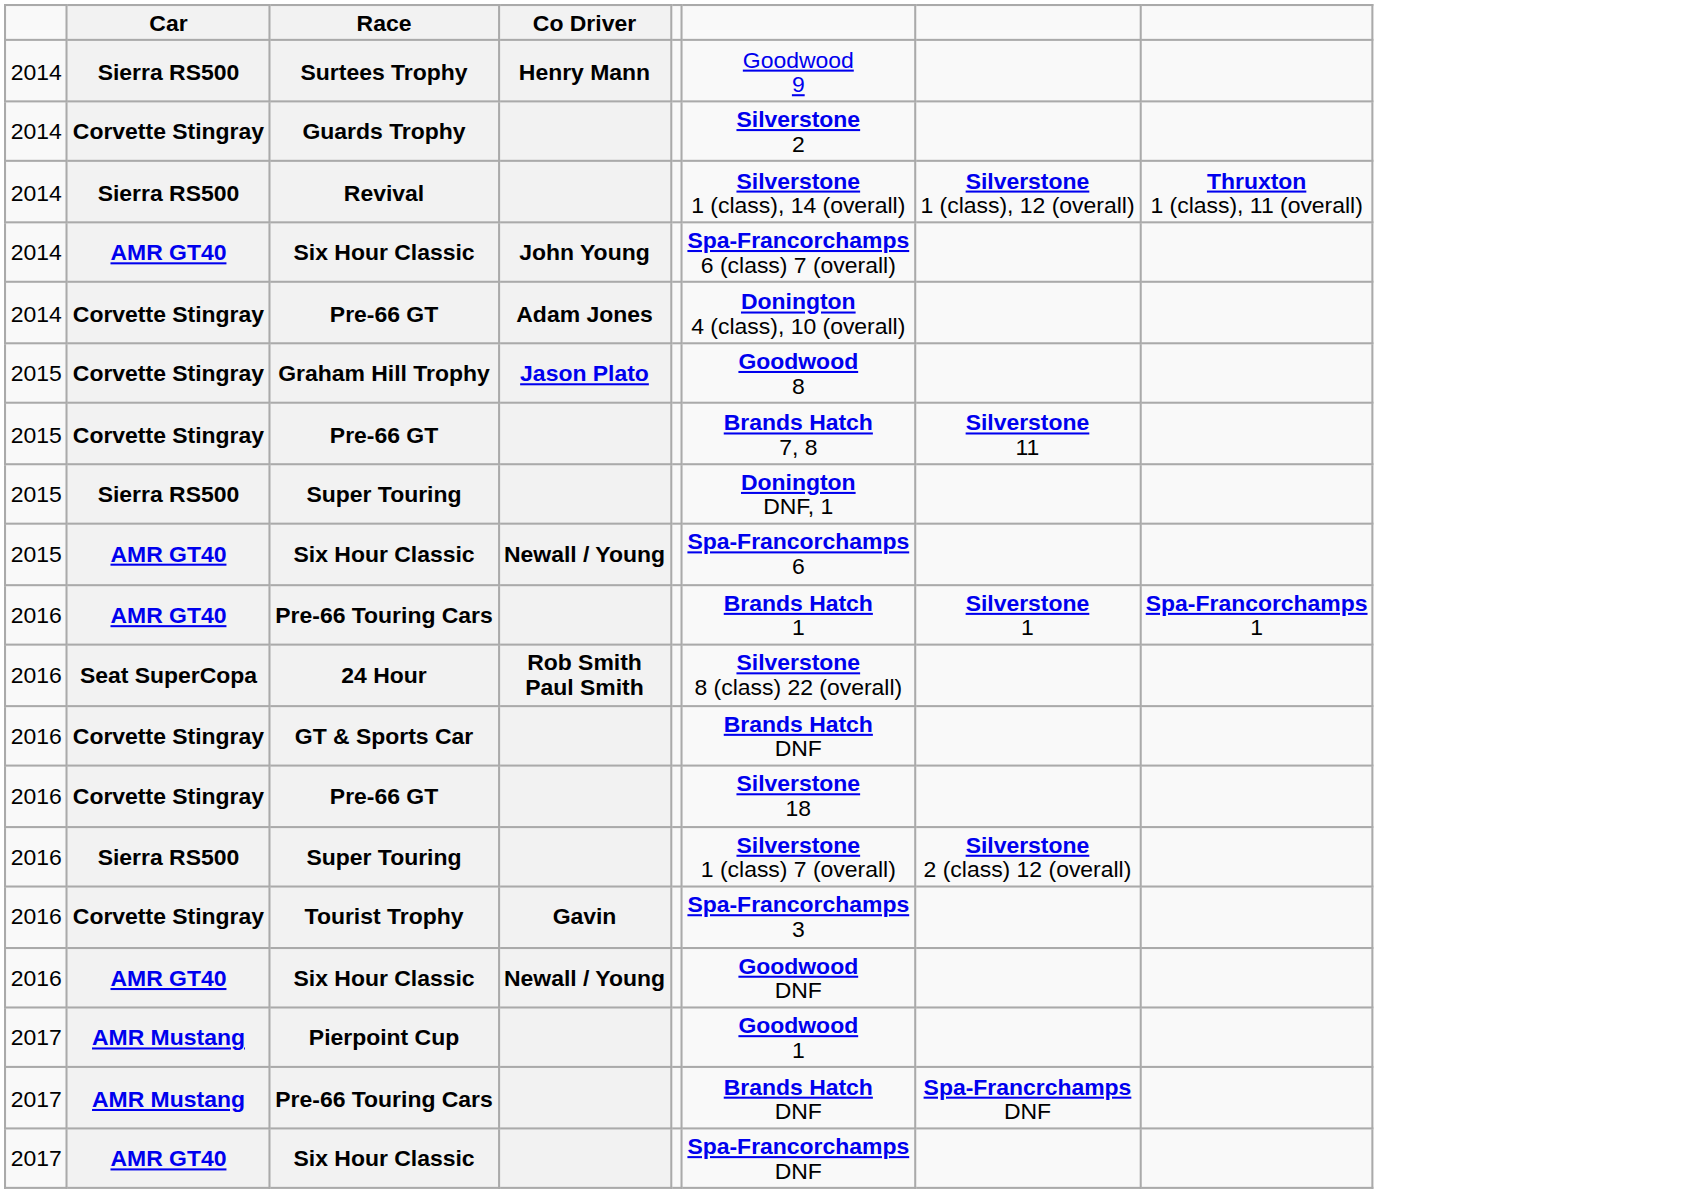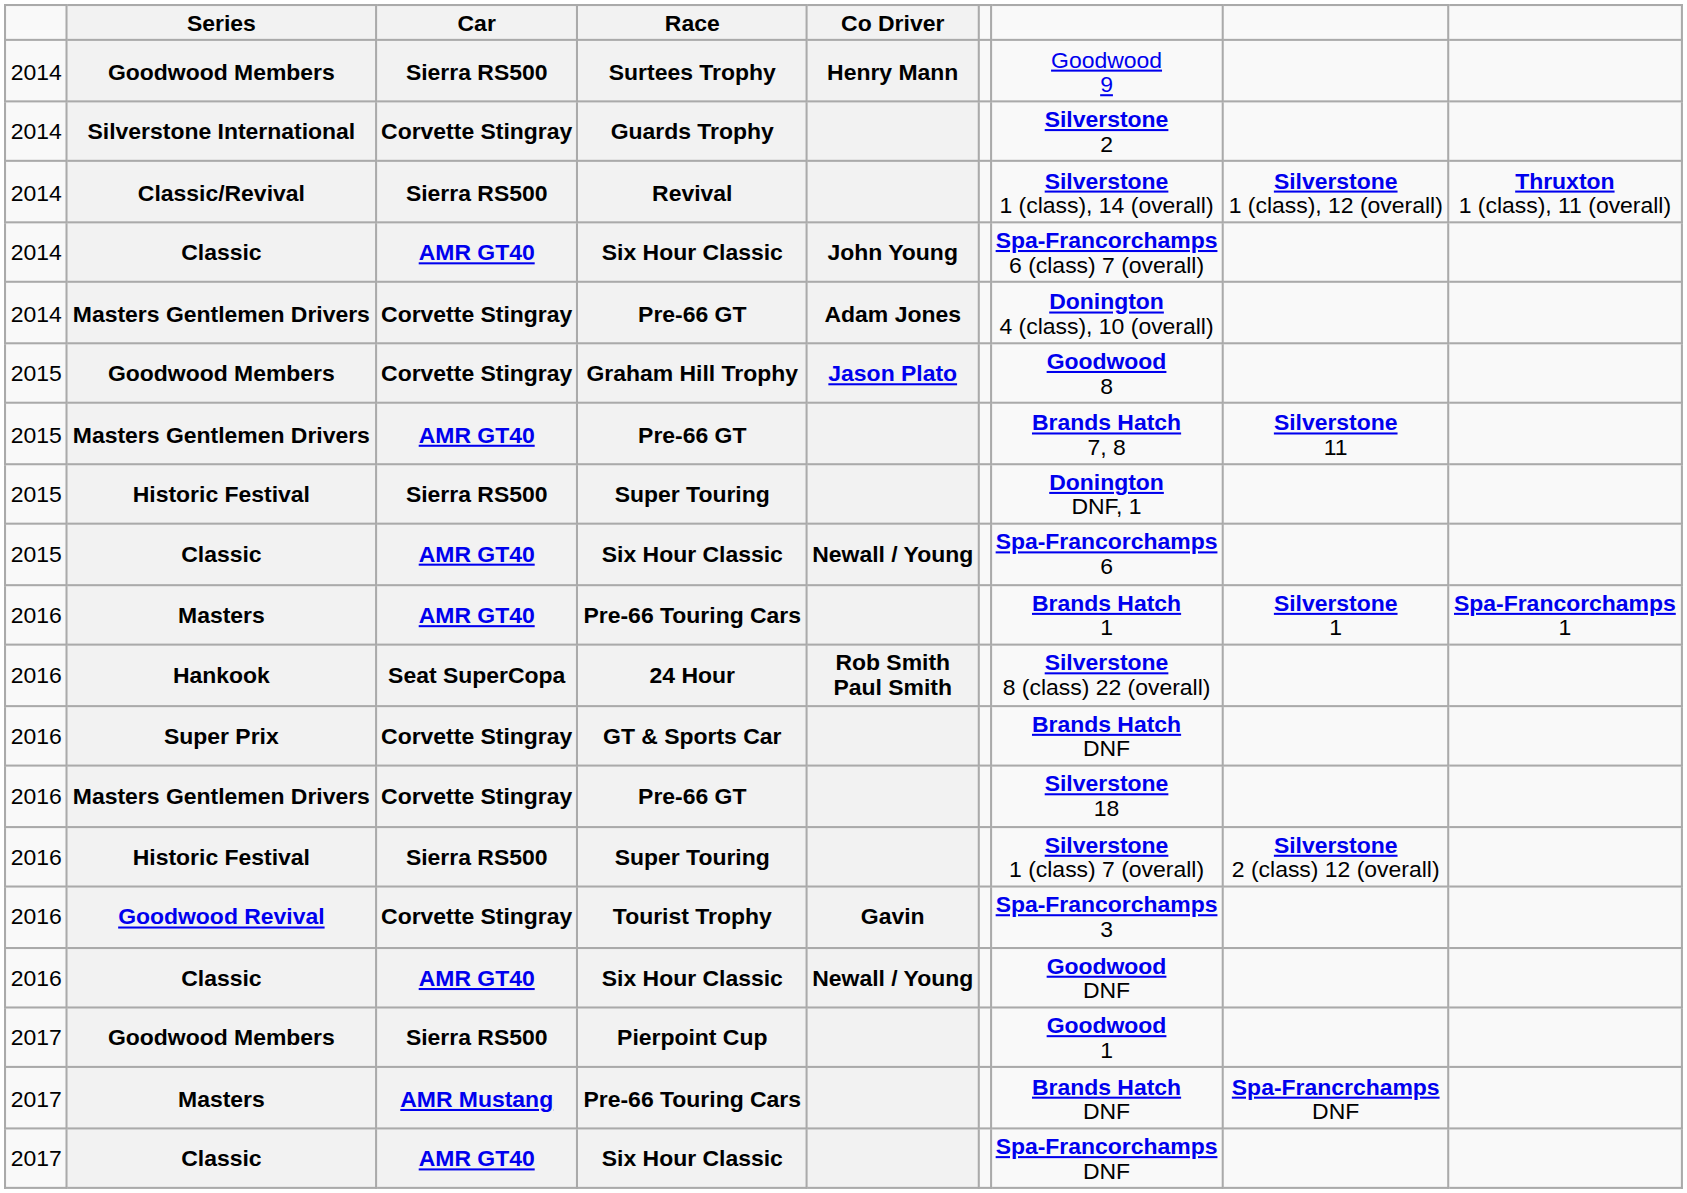 <table class="wikitable" style="text-align:center; font-size:70%">
 <tr>
 <td></td>
+<th>Series</th>
 <th>Car</th>
 <th>Race</th>
 <th>Co Driver</th>
 <td></td>
 <td></td>
 <td></td>
 <td></td>
 </tr>
 <tr>
 <td>2014</td>
+<th>Goodwood Members</th>
 <th>Sierra RS500</th>
 <th>Surtees Trophy</th>
 <th>Henry Mann</th>
 <td></td>
 <td><a href='#'>Goodwood</a><br><a href='#'>9</a></td>
 <td></td>
 <td></td>
 </tr>
 <tr>
 <td>2014</td>
+<th>Silverstone International</th>
 <th>Corvette Stingray</th>
 <th>Guards Trophy</th>
 <th></th>
 <td></td>
 <td><strong><a href='#'>Silverstone</a></strong><br>2</td>
 <td></td>
 <td></td>
 </tr>
 <tr>
 <td>2014</td>
+<th>Classic/Revival</th>
 <th>Sierra RS500</th>
 <th>Revival</th>
 <th></th>
 <td></td>
 <td><strong><a href='#'>Silverstone</a></strong><br>1 (class), 14 (overall)</td>
 <td><strong><a href='#'>Silverstone</a></strong><br>1 (class), 12 (overall)</td>
 <td><strong><a href='#'>Thruxton</a></strong><br>1 (class),  11 (overall)</td>
 </tr>
 <tr>
 <td>2014</td>
+<th>Classic</th>
 <th><a href='#'>AMR GT40</a></th>
 <th>Six Hour Classic</th>
 <th>John Young</th>
 <td></td>
 <td><strong><a href='#'>Spa-Francorchamps</a></strong><br>6 (class)  7 (overall)</td>
 <td></td>
 <td></td>
 </tr>
 <tr>
 <td>2014</td>
+<th>Masters Gentlemen Drivers</th>
 <th>Corvette Stingray</th>
 <th>Pre-66 GT</th>
 <th>Adam Jones</th>
 <td></td>
 <td><strong><a href='#'>Donington</a></strong><br>4 (class), 10 (overall)</td>
 <td></td>
 <td></td>
 </tr>
 <tr>
 <td>2015</td>
+<th>Goodwood Members</th>
 <th>Corvette Stingray</th>
 <th>Graham Hill Trophy</th>
 <th><a href='#'>Jason Plato</a></th>
 <td></td>
 <td><strong><a href='#'>Goodwood</a></strong><br>8</td>
 <td></td>
 <td></td>
 </tr>
 <tr>
 <td>2015</td>
-<th>Corvette Stingray</th>
+<th>Masters Gentlemen Drivers</th>
+<th><a href='#'>AMR GT40</a></th>
 <th>Pre-66 GT</th>
 <th></th>
 <td></td>
 <td><strong><a href='#'>Brands Hatch</a></strong><br>7, 8</td>
 <td><strong><a href='#'>Silverstone</a></strong><br>11</td>
 <td></td>
 </tr>
 <tr>
 <td>2015</td>
+<th>Historic Festival</th>
 <th>Sierra RS500</th>
 <th>Super Touring</th>
 <th></th>
 <td></td>
 <td><strong><a href='#'>Donington</a></strong><br>DNF, 1</td>
 <td></td>
 <td></td>
 </tr>
 <tr>
 <td>2015</td>
+<th>Classic</th>
 <th><a href='#'>AMR GT40</a></th>
 <th>Six Hour Classic</th>
 <th>Newall / Young</th>
 <td></td>
 <td><strong><a href='#'>Spa-Francorchamps</a></strong><br>6</td>
 <td></td>
 <td></td>
 </tr>
 <tr>
 <td>2016</td>
+<th>Masters</th>
 <th><a href='#'>AMR GT40</a></th>
 <th>Pre-66 Touring Cars</th>
 <th></th>
 <td></td>
 <td><strong><a href='#'>Brands Hatch</a></strong><br>1</td>
 <td><strong><a href='#'>Silverstone</a></strong><br>1</td>
 <td><strong><a href='#'>Spa-Francorchamps</a></strong><br>1</td>
 </tr>
 <tr>
 <td>2016</td>
+<th>Hankook</th>
 <th>Seat SuperCopa</th>
 <th>24 Hour</th>
 <th>Rob Smith<br>Paul Smith</th>
 <td></td>
 <td><strong><a href='#'>Silverstone</a></strong><br>8 (class)   22 (overall)</td>
 <td></td>
 <td></td>
 </tr>
 <tr>
 <td>2016</td>
+<th>Super Prix</th>
 <th>Corvette Stingray</th>
 <th>GT & Sports Car</th>
 <th></th>
 <td></td>
 <td><strong><a href='#'>Brands Hatch</a></strong><br>DNF</td>
 <td></td>
 <td></td>
 </tr>
 <tr>
 <td>2016</td>
+<th>Masters Gentlemen Drivers</th>
 <th>Corvette Stingray</th>
 <th>Pre-66 GT</th>
 <th></th>
 <td></td>
 <td><strong><a href='#'>Silverstone</a></strong><br>18</td>
 <td></td>
 <td></td>
 </tr>
 <tr>
 <td>2016</td>
+<th>Historic Festival</th>
 <th>Sierra RS500</th>
 <th>Super Touring</th>
 <th></th>
 <td></td>
 <td><strong><a href='#'>Silverstone</a></strong><br>1 (class)  7 (overall)</td>
 <td><strong><a href='#'>Silverstone</a></strong><br>2 (class)   12 (overall)</td>
 <td></td>
 </tr>
 <tr>
 <td>2016</td>
+<th><a href='#'>Goodwood Revival</a></th>
 <th>Corvette Stingray</th>
 <th>Tourist Trophy</th>
 <th>Gavin</th>
 <td></td>
 <td><strong><a href='#'>Spa-Francorchamps</a></strong><br>3</td>
 <td></td>
 <td></td>
 </tr>
 <tr>
 <td>2016</td>
+<th>Classic</th>
 <th><a href='#'>AMR GT40</a></th>
 <th>Six Hour Classic</th>
 <th>Newall / Young</th>
 <td></td>
 <td><strong><a href='#'>Goodwood</a></strong><br>DNF</td>
 <td></td>
 <td></td>
 </tr>
 <tr>
 <td>2017</td>
-<th><a href='#'>AMR Mustang</a></th>
+<th>Goodwood Members</th>
+<th>Sierra RS500</th>
 <th>Pierpoint Cup</th>
 <th></th>
 <td></td>
 <td><strong><a href='#'>Goodwood</a></strong><br>1</td>
 <td></td>
 <td></td>
 </tr>
 <tr>
 <td>2017</td>
+<th>Masters</th>
 <th><a href='#'>AMR Mustang</a></th>
 <th>Pre-66 Touring Cars</th>
 <th></th>
 <td></td>
 <td><strong><a href='#'>Brands Hatch</a></strong><br>DNF</td>
 <td><strong><a href='#'>Spa-Francrchamps</a></strong><br>DNF</td>
 <td></td>
 </tr>
 <tr>
 <td>2017</td>
+<th>Classic</th>
 <th><a href='#'>AMR GT40</a></th>
 <th>Six Hour Classic</th>
 <th></th>
 <td></td>
 <td><strong><a href='#'>Spa-Francorchamps</a></strong><br>DNF</td>
 <td></td>
 <td></td>
 </tr>
 </table>
